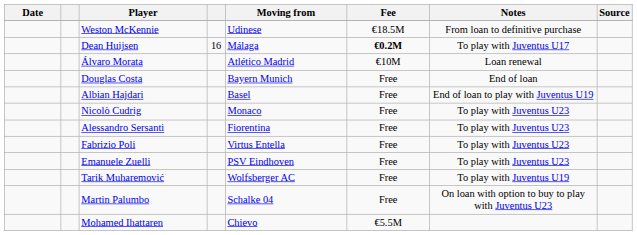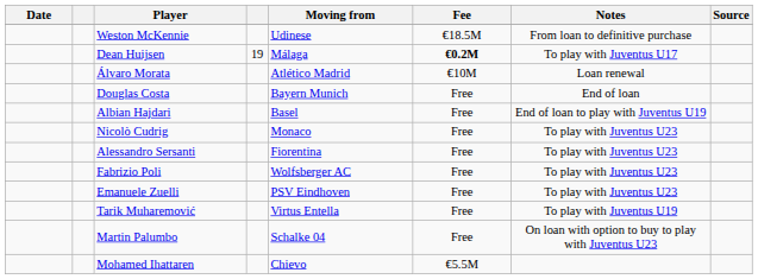 <table class="wikitable sortable">
 <tr>
 <th style="width:80px;">Date</th>
 <th style="width:20px;"></th>
 <th style="width:190px;">Player</th>
 <th style="width:20px;"></th>
 <th style="width:180px;">Moving from</th>
 <th style="width:120px;" class="unsortable">Fee</th>
 <th style="width:250px;" class="unsortable">Notes</th>
 <th style="width:20px;">Source</th>
 </tr>
 <tr>
 </tr>
 <tr>
 <td></td>
 <td align="center"></td>
 <td> <a href='#'>Weston McKennie</a></td>
 <td align="center"></td>
 <td> <a href='#'>Udinese</a></td>
 <td align="center">€18.5M</td>
 <td align="center">From loan to definitive purchase</td>
 <td></td>
 </tr>
 <tr>
 <td></td>
 <td align="center"></td>
 <td> <a href='#'>Dean Huijsen</a></td>
-<td align="center">16</td>
+<td align="center">19</td>
 <td> <a href='#'>Málaga</a></td>
 <td align="center"><strong>€0.2M</strong></td>
 <td align="center">To play with <a href='#'>Juventus U17</a></td>
 <td></td>
 </tr>
 <tr>
 <td></td>
 <td align=center></td>
 <td> <a href='#'>Álvaro Morata</a></td>
 <td align="center"></td>
 <td> <a href='#'>Atlético Madrid</a></td>
 <td align=center>€10M</td>
 <td align=center>Loan renewal</td>
 <td></td>
 </tr>
 <tr>
 <td></td>
 <td align="center"></td>
 <td> <a href='#'>Douglas Costa</a></td>
 <td align="center"></td>
 <td> <a href='#'>Bayern Munich</a></td>
 <td align="center">Free</td>
 <td align="center">End of loan</td>
 <td></td>
 </tr>
 <tr>
 <td></td>
 <td align="center"></td>
 <td> <a href='#'>Albian Hajdari</a></td>
 <td align="center"></td>
 <td> <a href='#'>Basel</a></td>
 <td align="center">Free</td>
 <td align="center">End of loan to play with <a href='#'>Juventus U19</a></td>
 <td></td>
 </tr>
 <tr>
 <td></td>
 <td align="center"></td>
 <td> <a href='#'>Nicolò Cudrig</a></td>
 <td align="center"></td>
 <td> <a href='#'>Monaco</a></td>
 <td align="center">Free</td>
 <td align="center">To play with <a href='#'>Juventus U23</a></td>
 <td></td>
 </tr>
 <tr>
 <td></td>
 <td align="center"></td>
 <td> <a href='#'>Alessandro Sersanti</a></td>
 <td align="center"></td>
 <td> <a href='#'>Fiorentina</a></td>
 <td align="center">Free</td>
 <td align="center">To play with <a href='#'>Juventus U23</a></td>
 <td></td>
 </tr>
 <tr>
 <td></td>
 <td align="center"></td>
 <td> <a href='#'>Fabrizio Poli</a></td>
 <td align="center"></td>
-<td> <a href='#'>Virtus Entella</a></td>
+<td> <a href='#'>Wolfsberger AC</a></td>
 <td align="center">Free</td>
 <td align="center">To play with <a href='#'>Juventus U23</a></td>
 <td></td>
 </tr>
 <tr>
 <td></td>
 <td align="center"></td>
 <td> <a href='#'>Emanuele Zuelli</a></td>
 <td align="center"></td>
 <td align=left> <a href='#'>PSV Eindhoven</a></td>
 <td align="center">Free</td>
 <td align="center">To play with <a href='#'>Juventus U23</a></td>
 <td></td>
 </tr>
 <tr>
 <td></td>
 <td align="center"></td>
 <td> <a href='#'>Tarik Muharemović</a></td>
 <td align="center"></td>
-<td> <a href='#'>Wolfsberger AC</a></td>
+<td> <a href='#'>Virtus Entella</a></td>
 <td align="center">Free</td>
 <td align="center">To play with <a href='#'>Juventus U19</a></td>
 <td></td>
 </tr>
 <tr>
 <td></td>
 <td align="center"></td>
 <td> <a href='#'>Martin Palumbo</a></td>
 <td align="center"></td>
 <td> <a href='#'>Schalke 04</a></td>
 <td align="center">Free</td>
 <td align="center">On loan with option to buy to play with <a href='#'>Juventus U23</a></td>
 <td></td>
 </tr>
 <tr>
 <td></td>
 <td align=center></td>
 <td> <a href='#'>Mohamed Ihattaren</a></td>
 <td align=center></td>
 <td> <a href='#'>Chievo</a></td>
 <td align="center">€5.5M</td>
 <td align=center></td>
 <td></td>
 </tr>
 </table>
